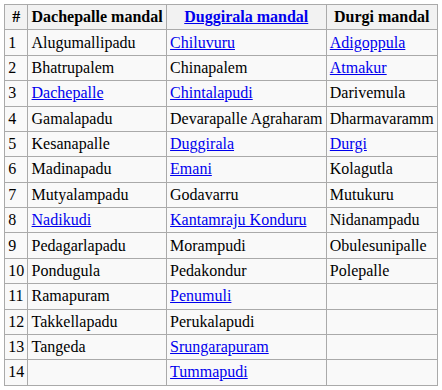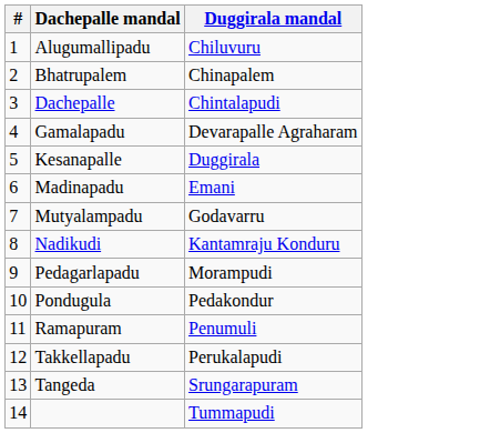 <table class="wikitable">
 <tr>
 <th>#</th>
 <th>Dachepalle mandal</th>
 <th><a href='#'>Duggirala mandal</a></th>
-<th>Durgi mandal</th>
 </tr>
 <tr>
 <td>1</td>
 <td>Alugumallipadu</td>
 <td><a href='#'>Chiluvuru</a></td>
-<td><a href='#'>Adigoppula</a></td>
 </tr>
 <tr>
 <td>2</td>
 <td>Bhatrupalem</td>
 <td>Chinapalem</td>
-<td><a href='#'>Atmakur</a></td>
 </tr>
 <tr>
 <td>3</td>
 <td><a href='#'>Dachepalle</a></td>
 <td><a href='#'>Chintalapudi</a></td>
-<td>Darivemula</td>
 </tr>
 <tr>
 <td>4</td>
 <td>Gamalapadu</td>
 <td>Devarapalle Agraharam</td>
-<td>Dharmavaramm</td>
 </tr>
 <tr>
 <td>5</td>
 <td>Kesanapalle</td>
 <td><a href='#'>Duggirala</a></td>
-<td><a href='#'>Durgi</a></td>
 </tr>
 <tr>
 <td>6</td>
 <td>Madinapadu</td>
 <td><a href='#'>Emani</a></td>
-<td>Kolagutla</td>
 </tr>
 <tr>
 <td>7</td>
 <td>Mutyalampadu</td>
 <td>Godavarru</td>
-<td>Mutukuru</td>
 </tr>
 <tr>
 <td>8</td>
 <td><a href='#'>Nadikudi</a></td>
 <td><a href='#'>Kantamraju Konduru</a></td>
-<td>Nidanampadu</td>
 </tr>
 <tr>
 <td>9</td>
 <td>Pedagarlapadu</td>
 <td>Morampudi</td>
-<td>Obulesunipalle</td>
 </tr>
 <tr>
 <td>10</td>
 <td>Pondugula</td>
 <td>Pedakondur</td>
-<td>Polepalle</td>
 </tr>
 <tr>
 <td>11</td>
 <td>Ramapuram</td>
 <td><a href='#'>Penumuli</a></td>
-<td></td>
 </tr>
 <tr>
 <td>12</td>
 <td>Takkellapadu</td>
 <td>Perukalapudi</td>
-<td></td>
 </tr>
 <tr>
 <td>13</td>
 <td>Tangeda</td>
 <td><a href='#'>Srungarapuram</a></td>
-<td></td>
 </tr>
 <tr>
 <td>14</td>
 <td></td>
 <td><a href='#'>Tummapudi</a></td>
-<td></td>
 </tr>
 </table>
